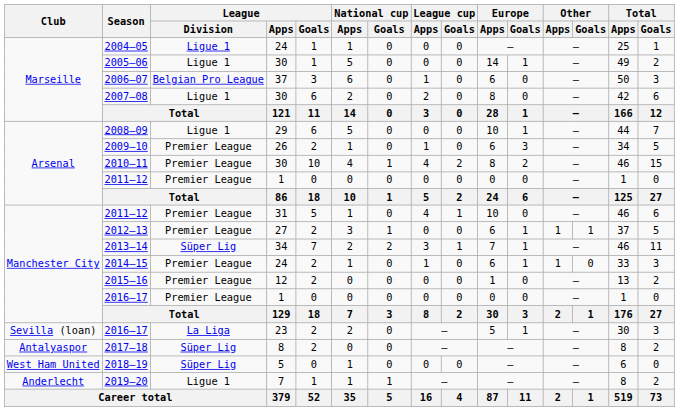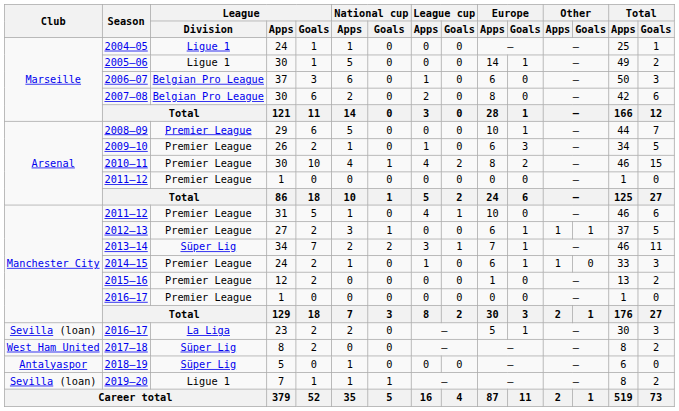 <table class=wikitable style=text-align:center>
 <tr>
 <th rowspan="2">Club</th>
 <th rowspan="2">Season</th>
 <th colspan="3">League</th>
 <th colspan="2">National cup</th>
 <th colspan="2">League cup</th>
 <th colspan="2">Europe</th>
 <th colspan="2">Other</th>
 <th colspan="2">Total</th>
 </tr>
 <tr>
 <th>Division</th>
 <th>Apps</th>
 <th>Goals</th>
 <th>Apps</th>
 <th>Goals</th>
 <th>Apps</th>
 <th>Goals</th>
 <th>Apps</th>
 <th>Goals</th>
 <th>Apps</th>
 <th>Goals</th>
 <th>Apps</th>
 <th>Goals</th>
 </tr>
 <tr>
 <td rowspan="5"><a href='#'>Marseille</a></td>
 <td><a href='#'>2004–05</a></td>
 <td><a href='#'>Ligue 1</a></td>
 <td>24</td>
 <td>1</td>
 <td>1</td>
 <td>0</td>
 <td>0</td>
 <td>0</td>
 <td colspan="2">—</td>
 <td colspan="2">—</td>
 <td>25</td>
 <td>1</td>
 </tr>
 <tr>
 <td><a href='#'>2005–06</a></td>
 <td>Ligue 1</td>
 <td>30</td>
 <td>1</td>
 <td>5</td>
 <td>0</td>
 <td>0</td>
 <td>0</td>
 <td>14</td>
 <td>1</td>
 <td colspan="2">—</td>
 <td>49</td>
 <td>2</td>
 </tr>
 <tr>
 <td><a href='#'>2006–07</a></td>
 <td><a href='#'>Belgian Pro League</a></td>
 <td>37</td>
 <td>3</td>
 <td>6</td>
 <td>0</td>
 <td>1</td>
 <td>0</td>
 <td>6</td>
 <td>0</td>
 <td colspan="2">—</td>
 <td>50</td>
 <td>3</td>
 </tr>
 <tr>
 <td><a href='#'>2007–08</a></td>
-<td>Ligue 1</td>
+<td><a href='#'>Belgian Pro League</a></td>
 <td>30</td>
 <td>6</td>
 <td>2</td>
 <td>0</td>
 <td>2</td>
 <td>0</td>
 <td>8</td>
 <td>0</td>
 <td colspan="2">—</td>
 <td>42</td>
 <td>6</td>
 </tr>
 <tr>
 <th colspan="2">Total</th>
 <th>121</th>
 <th>11</th>
 <th>14</th>
 <th>0</th>
 <th>3</th>
 <th>0</th>
 <th>28</th>
 <th>1</th>
 <th colspan="2">—</th>
 <th>166</th>
 <th>12</th>
 </tr>
 <tr>
 <td rowspan="5"><a href='#'>Arsenal</a></td>
 <td><a href='#'>2008–09</a></td>
-<td>Ligue 1</td>
+<td><a href='#'>Premier League</a></td>
 <td>29</td>
 <td>6</td>
 <td>5</td>
 <td>0</td>
 <td>0</td>
 <td>0</td>
 <td>10</td>
 <td>1</td>
 <td colspan="2">—</td>
 <td>44</td>
 <td>7</td>
 </tr>
 <tr>
 <td><a href='#'>2009–10</a></td>
 <td>Premier League</td>
 <td>26</td>
 <td>2</td>
 <td>1</td>
 <td>0</td>
 <td>1</td>
 <td>0</td>
 <td>6</td>
 <td>3</td>
 <td colspan="2">—</td>
 <td>34</td>
 <td>5</td>
 </tr>
 <tr>
 <td><a href='#'>2010–11</a></td>
 <td>Premier League</td>
 <td>30</td>
 <td>10</td>
 <td>4</td>
 <td>1</td>
 <td>4</td>
 <td>2</td>
 <td>8</td>
 <td>2</td>
 <td colspan="2">—</td>
 <td>46</td>
 <td>15</td>
 </tr>
 <tr>
 <td><a href='#'>2011–12</a></td>
 <td>Premier League</td>
 <td>1</td>
 <td>0</td>
 <td>0</td>
 <td>0</td>
 <td>0</td>
 <td>0</td>
 <td>0</td>
 <td>0</td>
 <td colspan="2">—</td>
 <td>1</td>
 <td>0</td>
 </tr>
 <tr>
 <th colspan="2">Total</th>
 <th>86</th>
 <th>18</th>
 <th>10</th>
 <th>1</th>
 <th>5</th>
 <th>2</th>
 <th>24</th>
 <th>6</th>
 <th colspan="2">—</th>
 <th>125</th>
 <th>27</th>
 </tr>
 <tr>
 <td rowspan="7"><a href='#'>Manchester City</a></td>
 <td><a href='#'>2011–12</a></td>
 <td>Premier League</td>
 <td>31</td>
 <td>5</td>
 <td>1</td>
 <td>0</td>
 <td>4</td>
 <td>1</td>
 <td>10</td>
 <td>0</td>
 <td colspan="2">—</td>
 <td>46</td>
 <td>6</td>
 </tr>
 <tr>
 <td><a href='#'>2012–13</a></td>
 <td>Premier League</td>
 <td>27</td>
 <td>2</td>
 <td>3</td>
 <td>1</td>
 <td>0</td>
 <td>0</td>
 <td>6</td>
 <td>1</td>
 <td>1</td>
 <td>1</td>
 <td>37</td>
 <td>5</td>
 </tr>
 <tr>
 <td><a href='#'>2013–14</a></td>
 <td><a href='#'>Süper Lig</a></td>
 <td>34</td>
 <td>7</td>
 <td>2</td>
 <td>2</td>
 <td>3</td>
 <td>1</td>
 <td>7</td>
 <td>1</td>
 <td colspan="2">—</td>
 <td>46</td>
 <td>11</td>
 </tr>
 <tr>
 <td><a href='#'>2014–15</a></td>
 <td>Premier League</td>
 <td>24</td>
 <td>2</td>
 <td>1</td>
 <td>0</td>
 <td>1</td>
 <td>0</td>
 <td>6</td>
 <td>1</td>
 <td>1</td>
 <td>0</td>
 <td>33</td>
 <td>3</td>
 </tr>
 <tr>
 <td><a href='#'>2015–16</a></td>
 <td>Premier League</td>
 <td>12</td>
 <td>2</td>
 <td>0</td>
 <td>0</td>
 <td>0</td>
 <td>0</td>
 <td>1</td>
 <td>0</td>
 <td colspan="2">—</td>
 <td>13</td>
 <td>2</td>
 </tr>
 <tr>
 <td><a href='#'>2016–17</a></td>
 <td>Premier League</td>
 <td>1</td>
 <td>0</td>
 <td>0</td>
 <td>0</td>
 <td>0</td>
 <td>0</td>
 <td>0</td>
 <td>0</td>
 <td colspan="2">—</td>
 <td>1</td>
 <td>0</td>
 </tr>
 <tr>
 <th colspan="2">Total</th>
 <th>129</th>
 <th>18</th>
 <th>7</th>
 <th>3</th>
 <th>8</th>
 <th>2</th>
 <th>30</th>
 <th>3</th>
 <th>2</th>
 <th>1</th>
 <th>176</th>
 <th>27</th>
 </tr>
 <tr>
 <td><a href='#'>Sevilla</a> (loan)</td>
 <td><a href='#'>2016–17</a></td>
 <td><a href='#'>La Liga</a></td>
 <td>23</td>
 <td>2</td>
 <td>2</td>
 <td>0</td>
 <td colspan="2">—</td>
 <td>5</td>
 <td>1</td>
 <td colspan="2">—</td>
 <td>30</td>
 <td>3</td>
 </tr>
 <tr>
-<td><a href='#'>Antalyaspor</a></td>
+<td><a href='#'>West Ham United</a></td>
 <td><a href='#'>2017–18</a></td>
 <td><a href='#'>Süper Lig</a></td>
 <td>8</td>
 <td>2</td>
 <td>0</td>
 <td>0</td>
 <td colspan="2">—</td>
 <td colspan="2">—</td>
 <td colspan="2">—</td>
 <td>8</td>
 <td>2</td>
 </tr>
 <tr>
-<td><a href='#'>West Ham United</a></td>
+<td><a href='#'>Antalyaspor</a></td>
 <td><a href='#'>2018–19</a></td>
 <td><a href='#'>Süper Lig</a></td>
 <td>5</td>
 <td>0</td>
 <td>1</td>
 <td>0</td>
 <td>0</td>
 <td>0</td>
 <td colspan="2">—</td>
 <td colspan="2">—</td>
 <td>6</td>
 <td>0</td>
 </tr>
 <tr>
-<td><a href='#'>Anderlecht</a></td>
+<td><a href='#'>Sevilla</a> (loan)</td>
 <td><a href='#'>2019–20</a></td>
 <td>Ligue 1</td>
 <td>7</td>
 <td>1</td>
 <td>1</td>
 <td>1</td>
 <td colspan="2">—</td>
 <td colspan="2">—</td>
 <td colspan="2">—</td>
 <td>8</td>
 <td>2</td>
 </tr>
 <tr>
 <th colspan="3">Career total</th>
 <th>379</th>
 <th>52</th>
 <th>35</th>
 <th>5</th>
 <th>16</th>
 <th>4</th>
 <th>87</th>
 <th>11</th>
 <th>2</th>
 <th>1</th>
 <th>519</th>
 <th>73</th>
 </tr>
 </table>
